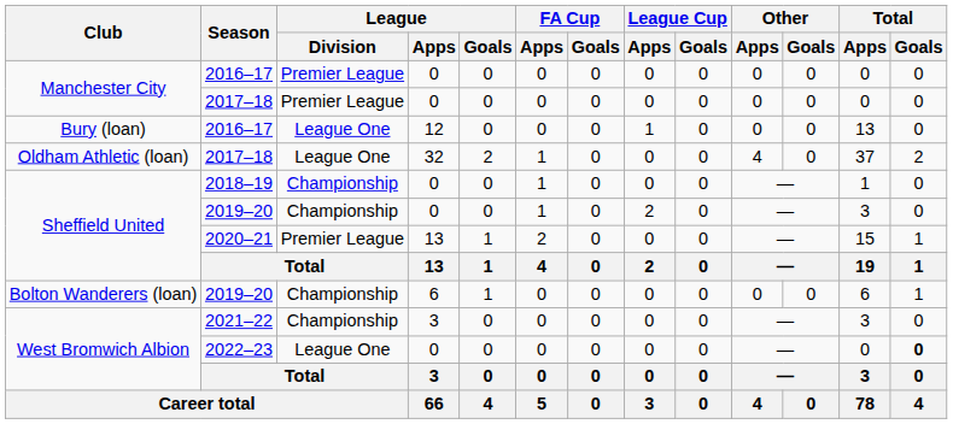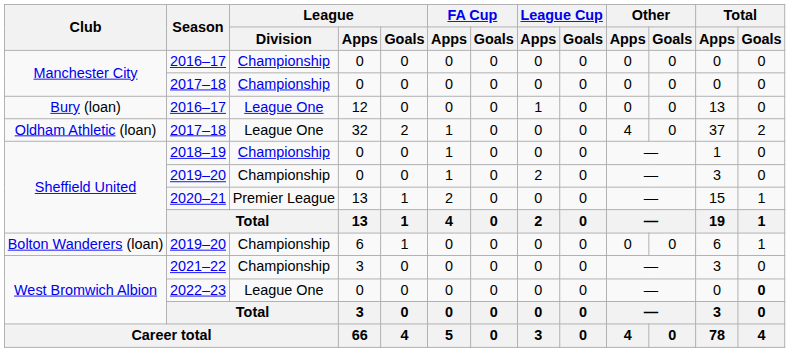 <table class="wikitable" style="text-align:center">
 <tr>
 <th rowspan="2">Club</th>
 <th rowspan="2">Season</th>
 <th colspan="3">League</th>
 <th colspan="2"><a href='#'>FA Cup</a></th>
 <th colspan="2"><a href='#'>League Cup</a></th>
 <th colspan="2">Other</th>
 <th colspan="2">Total</th>
 </tr>
 <tr>
 <th>Division</th>
 <th>Apps</th>
 <th>Goals</th>
 <th>Apps</th>
 <th>Goals</th>
 <th>Apps</th>
 <th>Goals</th>
 <th>Apps</th>
 <th>Goals</th>
 <th>Apps</th>
 <th>Goals</th>
 </tr>
 <tr>
 <td rowspan="2"><a href='#'>Manchester City</a></td>
 <td><a href='#'>2016–17</a></td>
-<td><a href='#'>Premier League</a></td>
+<td><a href='#'>Championship</a></td>
 <td>0</td>
 <td>0</td>
 <td>0</td>
 <td>0</td>
 <td>0</td>
 <td>0</td>
 <td>0</td>
 <td>0</td>
 <td>0</td>
 <td>0</td>
 </tr>
 <tr>
 <td><a href='#'>2017–18</a></td>
-<td>Premier League</td>
+<td><a href='#'>Championship</a></td>
 <td>0</td>
 <td>0</td>
 <td>0</td>
 <td>0</td>
 <td>0</td>
 <td>0</td>
 <td>0</td>
 <td>0</td>
 <td>0</td>
 <td>0</td>
 </tr>
 <tr>
 <td><a href='#'>Bury</a> (loan)</td>
 <td><a href='#'>2016–17</a></td>
 <td><a href='#'>League One</a></td>
 <td>12</td>
 <td>0</td>
 <td>0</td>
 <td>0</td>
 <td>1</td>
 <td>0</td>
 <td>0</td>
 <td>0</td>
 <td>13</td>
 <td>0</td>
 </tr>
 <tr>
 <td><a href='#'>Oldham Athletic</a> (loan)</td>
 <td><a href='#'>2017–18</a></td>
 <td>League One</td>
 <td>32</td>
 <td>2</td>
 <td>1</td>
 <td>0</td>
 <td>0</td>
 <td>0</td>
 <td>4</td>
 <td>0</td>
 <td>37</td>
 <td>2</td>
 </tr>
 <tr>
 <td rowspan="4"><a href='#'>Sheffield United</a></td>
 <td><a href='#'>2018–19</a></td>
 <td><a href='#'>Championship</a></td>
 <td>0</td>
 <td>0</td>
 <td>1</td>
 <td>0</td>
 <td>0</td>
 <td>0</td>
 <td colspan="2">—</td>
 <td>1</td>
 <td>0</td>
 </tr>
 <tr>
 <td><a href='#'>2019–20</a></td>
 <td>Championship</td>
 <td>0</td>
 <td>0</td>
 <td>1</td>
 <td>0</td>
 <td>2</td>
 <td>0</td>
 <td colspan="2">—</td>
 <td>3</td>
 <td>0</td>
 </tr>
 <tr>
 <td><a href='#'>2020–21</a></td>
 <td>Premier League</td>
 <td>13</td>
 <td>1</td>
 <td>2</td>
 <td>0</td>
 <td>0</td>
 <td>0</td>
 <td colspan="2">—</td>
 <td>15</td>
 <td>1</td>
 </tr>
 <tr>
 <th colspan="2">Total</th>
 <th>13</th>
 <th>1</th>
 <th>4</th>
 <th>0</th>
 <th>2</th>
 <th>0</th>
 <th colspan="2">—</th>
 <th>19</th>
 <th>1</th>
 </tr>
 <tr>
 <td><a href='#'>Bolton Wanderers</a> (loan)</td>
 <td><a href='#'>2019–20</a></td>
 <td>Championship</td>
 <td>6</td>
 <td>1</td>
 <td>0</td>
 <td>0</td>
 <td>0</td>
 <td>0</td>
 <td>0</td>
 <td>0</td>
 <td>6</td>
 <td>1</td>
 </tr>
 <tr>
 <td rowspan="3"><a href='#'>West Bromwich Albion</a></td>
 <td><a href='#'>2021–22</a></td>
 <td>Championship</td>
 <td>3</td>
 <td>0</td>
 <td>0</td>
 <td>0</td>
 <td>0</td>
 <td>0</td>
 <td colspan="2">—</td>
 <td>3</td>
 <td>0</td>
 </tr>
 <tr>
 <td><a href='#'>2022–23</a></td>
 <td>League One</td>
 <td>0</td>
 <td>0</td>
 <td>0</td>
 <td>0</td>
 <td>0</td>
 <td>0</td>
 <td colspan="2">—</td>
 <td>0</td>
 <td><strong>0</strong></td>
 </tr>
 <tr>
 <th colspan="2">Total</th>
 <th>3</th>
 <th>0</th>
 <th>0</th>
 <th>0</th>
 <th>0</th>
 <th>0</th>
 <th colspan="2">—</th>
 <th>3</th>
 <th>0</th>
 </tr>
 <tr>
 <th colspan="3">Career total</th>
 <th>66</th>
 <th>4</th>
 <th>5</th>
 <th>0</th>
 <th>3</th>
 <th>0</th>
 <th>4</th>
 <th>0</th>
 <th>78</th>
 <th>4</th>
 </tr>
 </table>
